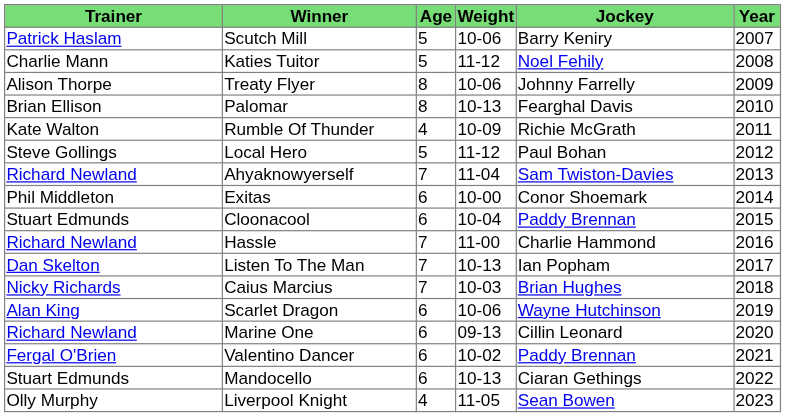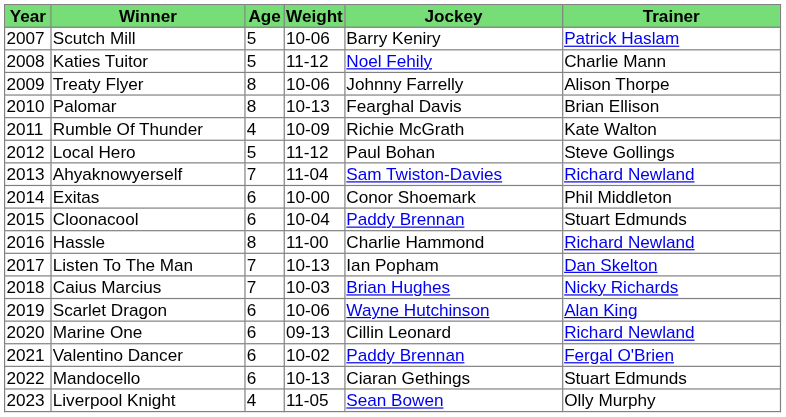 <table class = "sortable" | border="1" style="border-collapse: collapse; font-size:90%">
 <tr bgcolor="#77dd77" align="center">
-<th style="width:180px"><strong>Trainer</strong></th>
+<th style="width:36px"><strong>Year</strong></th>
 <th style="width:160px"><strong>Winner</strong></th>
 <th style="width:30px"><strong>Age</strong></th>
 <th style="width:40px"><strong>Weight</strong></th>
 <th style="width:180px"><strong>Jockey</strong></th>
-<th style="width:36px"><strong>Year</strong></th>
+<th style="width:180px"><strong>Trainer</strong></th>
 </tr>
 <tr>
-<td><a href='#'>Patrick Haslam</a></td>
+<td>2007</td>
 <td>Scutch Mill</td>
 <td>5</td>
 <td>10-06</td>
 <td>Barry Keniry</td>
-<td>2007</td>
+<td><a href='#'>Patrick Haslam</a></td>
 </tr>
 <tr>
-<td>Charlie Mann</td>
+<td>2008</td>
 <td>Katies Tuitor</td>
 <td>5</td>
 <td>11-12</td>
 <td><a href='#'>Noel Fehily</a></td>
-<td>2008</td>
+<td>Charlie Mann</td>
 </tr>
 <tr>
-<td>Alison Thorpe</td>
+<td>2009</td>
 <td>Treaty Flyer</td>
 <td>8</td>
 <td>10-06</td>
 <td>Johnny Farrelly</td>
-<td>2009</td>
+<td>Alison Thorpe</td>
 </tr>
 <tr>
-<td>Brian Ellison</td>
+<td>2010</td>
 <td>Palomar</td>
 <td>8</td>
 <td>10-13</td>
 <td>Fearghal Davis</td>
-<td>2010</td>
+<td>Brian Ellison</td>
 </tr>
 <tr>
-<td>Kate Walton</td>
+<td>2011</td>
 <td>Rumble Of Thunder</td>
 <td>4</td>
 <td>10-09</td>
 <td>Richie McGrath</td>
-<td>2011</td>
+<td>Kate Walton</td>
 </tr>
 <tr>
-<td>Steve Gollings</td>
+<td>2012</td>
 <td>Local Hero</td>
 <td>5</td>
 <td>11-12</td>
 <td>Paul Bohan</td>
-<td>2012</td>
+<td>Steve Gollings</td>
 </tr>
 <tr>
-<td><a href='#'>Richard Newland</a></td>
+<td>2013</td>
 <td>Ahyaknowyerself</td>
 <td>7</td>
 <td>11-04</td>
 <td><a href='#'>Sam Twiston-Davies</a></td>
-<td>2013</td>
+<td><a href='#'>Richard Newland</a></td>
 </tr>
 <tr>
-<td>Phil Middleton</td>
+<td>2014</td>
 <td>Exitas</td>
 <td>6</td>
 <td>10-00</td>
 <td>Conor Shoemark</td>
-<td>2014</td>
+<td>Phil Middleton</td>
 </tr>
 <tr>
-<td>Stuart Edmunds</td>
+<td>2015</td>
 <td>Cloonacool</td>
 <td>6</td>
 <td>10-04</td>
 <td><a href='#'>Paddy Brennan</a></td>
-<td>2015</td>
+<td>Stuart Edmunds</td>
 </tr>
 <tr>
-<td><a href='#'>Richard Newland</a></td>
+<td>2016</td>
 <td>Hassle</td>
-<td>7</td>
+<td>8</td>
 <td>11-00</td>
 <td>Charlie Hammond</td>
-<td>2016</td>
+<td><a href='#'>Richard Newland</a></td>
 </tr>
 <tr>
-<td><a href='#'>Dan Skelton</a></td>
+<td>2017</td>
 <td>Listen To The Man</td>
 <td>7</td>
 <td>10-13</td>
 <td>Ian Popham</td>
-<td>2017</td>
+<td><a href='#'>Dan Skelton</a></td>
 </tr>
 <tr>
-<td><a href='#'>Nicky Richards</a></td>
+<td>2018</td>
 <td>Caius Marcius</td>
 <td>7</td>
 <td>10-03</td>
 <td><a href='#'>Brian Hughes</a></td>
-<td>2018</td>
+<td><a href='#'>Nicky Richards</a></td>
 </tr>
 <tr>
-<td><a href='#'>Alan King</a></td>
+<td>2019</td>
 <td>Scarlet Dragon</td>
 <td>6</td>
 <td>10-06</td>
 <td><a href='#'>Wayne Hutchinson</a></td>
-<td>2019</td>
+<td><a href='#'>Alan King</a></td>
 </tr>
 <tr>
-<td><a href='#'>Richard Newland</a></td>
+<td>2020</td>
 <td>Marine One</td>
 <td>6</td>
 <td>09-13</td>
 <td>Cillin Leonard</td>
-<td>2020</td>
+<td><a href='#'>Richard Newland</a></td>
 </tr>
 <tr>
-<td><a href='#'>Fergal O'Brien</a></td>
+<td>2021</td>
 <td>Valentino Dancer</td>
 <td>6</td>
 <td>10-02</td>
 <td><a href='#'>Paddy Brennan</a></td>
-<td>2021</td>
+<td><a href='#'>Fergal O'Brien</a></td>
 </tr>
 <tr>
-<td>Stuart Edmunds</td>
+<td>2022</td>
 <td>Mandocello</td>
 <td>6</td>
 <td>10-13</td>
 <td>Ciaran Gethings</td>
-<td>2022</td>
+<td>Stuart Edmunds</td>
 </tr>
 <tr>
-<td>Olly Murphy</td>
+<td>2023</td>
 <td>Liverpool Knight</td>
 <td>4</td>
 <td>11-05</td>
 <td><a href='#'>Sean Bowen</a></td>
-<td>2023</td>
+<td>Olly Murphy</td>
 </tr>
 </table>
